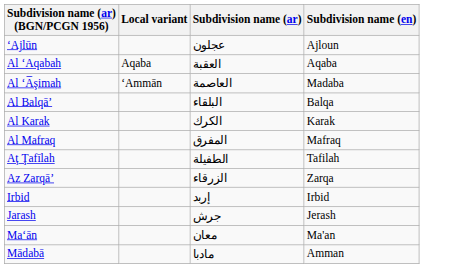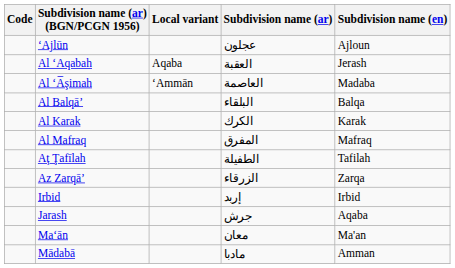 <table class="wikitable sortable">
 <tr>
+<th>Code</th>
 <th>Subdivision name (<a href='#'>ar</a>)<br>(BGN/PCGN 1956)</th>
 <th>Local variant</th>
 <th>Subdivision name (<a href='#'>ar</a>) </th>
 <th>Subdivision name (<a href='#'>en</a>) </th>
 </tr>
 <tr>
+<td></td>
 <td><a href='#'>‘Ajlūn</a></td>
 <td></td>
 <td>عجلون</td>
 <td>Ajloun</td>
 </tr>
 <tr>
+<td></td>
 <td><a href='#'>Al ‘Aqabah</a></td>
 <td>Aqaba</td>
 <td>العقبة</td>
-<td>Aqaba</td>
+<td>Jerash</td>
 </tr>
 <tr>
+<td></td>
 <td><a href='#'>Al ‘A̅şimah</a></td>
 <td>‘Ammān</td>
 <td>العاصمة</td>
 <td>Madaba</td>
 </tr>
 <tr>
+<td></td>
 <td><a href='#'>Al Balqā’</a></td>
 <td></td>
 <td>البلقاء</td>
 <td>Balqa</td>
 </tr>
 <tr>
+<td></td>
 <td><a href='#'>Al Karak</a></td>
 <td></td>
 <td>الكرك</td>
 <td>Karak</td>
 </tr>
 <tr>
+<td></td>
 <td><a href='#'>Al Mafraq</a></td>
 <td></td>
 <td>المفرق</td>
 <td>Mafraq</td>
 </tr>
 <tr>
+<td></td>
 <td><a href='#'>Aţ Ţafīlah</a></td>
 <td></td>
 <td>الطفيلة</td>
 <td>Tafilah</td>
 </tr>
 <tr>
+<td></td>
 <td><a href='#'>Az Zarqā’</a></td>
 <td></td>
 <td>الزرقاء</td>
 <td>Zarqa</td>
 </tr>
 <tr>
+<td></td>
 <td><a href='#'>Irbid</a></td>
 <td></td>
 <td>إربد</td>
 <td>Irbid</td>
 </tr>
 <tr>
+<td></td>
 <td><a href='#'>Jarash</a></td>
 <td></td>
 <td>جرش</td>
-<td>Jerash</td>
+<td>Aqaba</td>
 </tr>
 <tr>
+<td></td>
 <td><a href='#'>Ma‘ān</a></td>
 <td></td>
 <td>معان</td>
 <td>Ma'an</td>
 </tr>
 <tr>
+<td></td>
 <td><a href='#'>Mādabā</a></td>
 <td></td>
 <td>مادبا</td>
 <td>Amman</td>
 </tr>
 </table>
